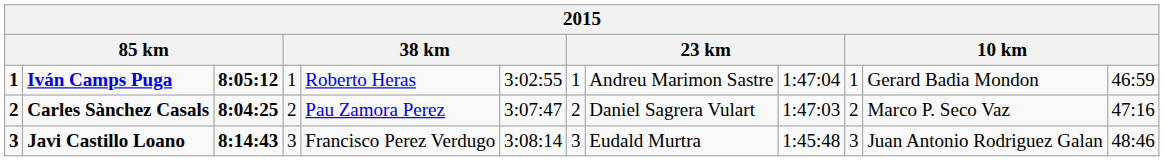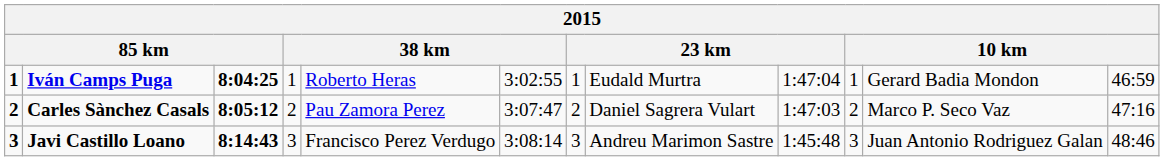 <table class="wikitable">
 <tr>
 <th colspan="12">2015</th>
 </tr>
 <tr>
 <th colspan="3"><strong>85 km</strong></th>
 <th colspan="3">38 km</th>
 <th colspan="3">23 km</th>
 <th colspan="3">10 km</th>
 </tr>
 <tr>
 <td><strong>1</strong></td>
 <td><strong><a href='#'>Iván Camps Puga</a></strong></td>
-<td><strong>8:05:12</strong></td>
+<td><strong>8:04:25</strong></td>
 <td>1</td>
 <td><a href='#'>Roberto Heras</a></td>
 <td>3:02:55</td>
 <td>1</td>
-<td>Andreu Marimon Sastre</td>
+<td>Eudald Murtra</td>
 <td>1:47:04</td>
 <td>1</td>
 <td>Gerard Badia Mondon</td>
 <td>46:59</td>
 </tr>
 <tr>
 <td><strong>2</strong></td>
 <td><strong>Carles Sànchez Casals</strong></td>
-<td><strong>8:04:25</strong></td>
+<td><strong>8:05:12</strong></td>
 <td>2</td>
 <td><a href='#'>Pau Zamora Perez</a></td>
 <td>3:07:47</td>
 <td>2</td>
 <td>Daniel Sagrera Vulart</td>
 <td>1:47:03</td>
 <td>2</td>
 <td>Marco P. Seco Vaz</td>
 <td>47:16</td>
 </tr>
 <tr>
 <td><strong>3</strong></td>
 <td><strong>Javi Castillo Loano</strong></td>
 <td><strong>8:14:43</strong></td>
 <td>3</td>
 <td>Francisco Perez Verdugo</td>
 <td>3:08:14</td>
 <td>3</td>
-<td>Eudald Murtra</td>
+<td>Andreu Marimon Sastre</td>
 <td>1:45:48</td>
 <td>3</td>
 <td>Juan Antonio Rodriguez Galan</td>
 <td>48:46</td>
 </tr>
 </table>
